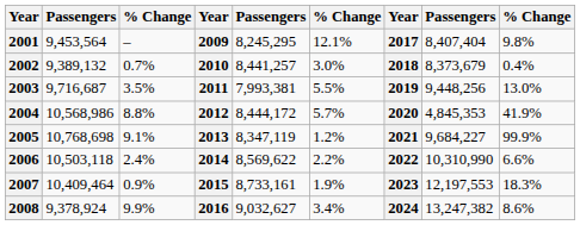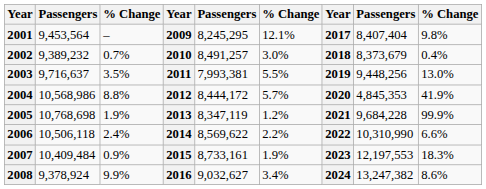 <table class="wikitable">
 <tr>
 <th>Year</th>
 <th>Passengers</th>
 <th>% Change</th>
 <th>Year</th>
 <th>Passengers</th>
 <th>% Change</th>
 <th>Year</th>
 <th>Passengers</th>
 <th>% Change</th>
 </tr>
 <tr>
 <th>2001</th>
 <td>9,453,564</td>
 <td>–</td>
 <th>2009</th>
 <td>8,245,295</td>
 <td>12.1%</td>
 <th>2017</th>
 <td>8,407,404</td>
 <td>9.8%</td>
 </tr>
 <tr>
 <th>2002</th>
-<td>9,389,132</td>
+<td>9,389,232</td>
 <td>0.7%</td>
 <th>2010</th>
-<td>8,441,257</td>
+<td>8,491,257</td>
 <td>3.0%</td>
 <th>2018</th>
 <td>8,373,679</td>
 <td>0.4%</td>
 </tr>
 <tr>
 <th>2003</th>
-<td>9,716,687</td>
+<td>9,716,637</td>
 <td>3.5%</td>
 <th>2011</th>
 <td>7,993,381</td>
 <td>5.5%</td>
 <th>2019</th>
 <td>9,448,256</td>
 <td>13.0%</td>
 </tr>
 <tr>
 <th>2004</th>
 <td>10,568,986</td>
 <td>8.8%</td>
 <th>2012</th>
 <td>8,444,172</td>
 <td>5.7%</td>
 <th>2020</th>
 <td>4,845,353</td>
 <td>41.9%</td>
 </tr>
 <tr>
 <th>2005</th>
 <td>10,768,698</td>
-<td>9.1%</td>
+<td>1.9%</td>
 <th>2013</th>
 <td>8,347,119</td>
 <td>1.2%</td>
 <th>2021</th>
-<td>9,684,227</td>
+<td>9,684,228</td>
 <td>99.9%</td>
 </tr>
 <tr>
 <th>2006</th>
-<td>10,503,118</td>
+<td>10,506,118</td>
 <td>2.4%</td>
 <th>2014</th>
 <td>8,569,622</td>
 <td>2.2%</td>
 <th>2022</th>
 <td>10,310,990</td>
 <td>6.6%</td>
 </tr>
 <tr>
 <th>2007</th>
-<td>10,409,464</td>
+<td>10,409,484</td>
 <td>0.9%</td>
 <th>2015</th>
 <td>8,733,161</td>
 <td>1.9%</td>
 <th>2023</th>
 <td>12,197,553</td>
 <td>18.3%</td>
 </tr>
 <tr>
 <th>2008</th>
 <td>9,378,924</td>
 <td>9.9%</td>
 <th>2016</th>
 <td>9,032,627</td>
 <td>3.4%</td>
 <th>2024</th>
 <td>13,247,382</td>
 <td>8.6%</td>
 </tr>
 </table>
